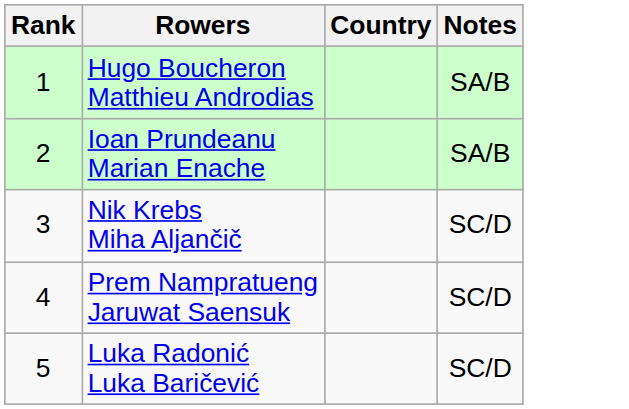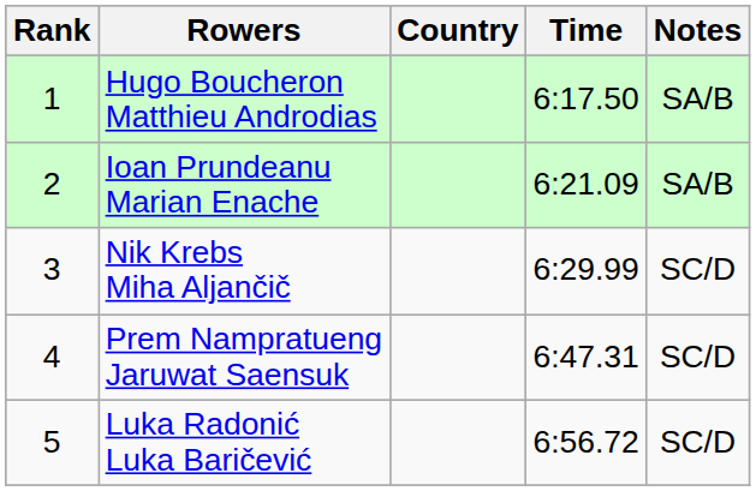 <table class="wikitable" style="text-align:center">
 <tr>
 <th>Rank</th>
 <th>Rowers</th>
 <th>Country</th>
+<th>Time</th>
 <th>Notes</th>
 </tr>
 <tr bgcolor=ccffcc>
 <td>1</td>
 <td align="left"><a href='#'>Hugo Boucheron</a><br><a href='#'>Matthieu Androdias</a></td>
 <td align="left"></td>
+<td>6:17.50</td>
 <td>SA/B</td>
 </tr>
 <tr bgcolor=ccffcc>
 <td>2</td>
 <td align="left"><a href='#'>Ioan Prundeanu</a><br><a href='#'>Marian Enache</a></td>
 <td align="left"></td>
+<td>6:21.09</td>
 <td>SA/B</td>
 </tr>
 <tr>
 <td>3</td>
 <td align="left"><a href='#'>Nik Krebs</a><br><a href='#'>Miha Aljančič</a></td>
 <td align="left"></td>
+<td>6:29.99</td>
 <td>SC/D</td>
 </tr>
 <tr>
 <td>4</td>
 <td align="left"><a href='#'>Prem Nampratueng</a><br><a href='#'>Jaruwat Saensuk</a></td>
 <td align="left"></td>
+<td>6:47.31</td>
 <td>SC/D</td>
 </tr>
 <tr>
 <td>5</td>
 <td align="left"><a href='#'>Luka Radonić</a><br><a href='#'>Luka Baričević</a></td>
 <td align="left"></td>
+<td>6:56.72</td>
 <td>SC/D</td>
 </tr>
 </table>
